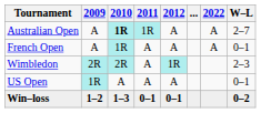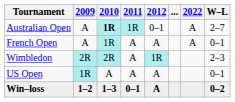 <table class="wikitable" style=text-align:center>
 <tr>
 <th>Tournament</th>
 <th><a href='#'>2009</a></th>
 <th><a href='#'>2010</a></th>
 <th><a href='#'>2011</a></th>
 <th><a href='#'>2012</a></th>
 <th>...</th>
 <th><a href='#'>2022</a></th>
 <th>W–L</th>
 </tr>
 <tr>
 <td align=left><a href='#'>Australian Open</a></td>
 <td>A</td>
 <td bgcolor=afeeee><strong>1R</strong></td>
 <td bgcolor=afeeee>1R</td>
-<td>A</td>
+<td>0–1</td>
 <td></td>
 <td>A</td>
 <td>2–7</td>
 </tr>
 <tr>
 <td align=left><a href='#'>French Open</a></td>
 <td>A</td>
 <td bgcolor=afeeee>1R</td>
 <td>A</td>
 <td>A</td>
 <td></td>
 <td>A</td>
 <td>0–1</td>
 </tr>
 <tr>
 <td align=left><a href='#'>Wimbledon</a></td>
 <td bgcolor=afeeee>2R</td>
 <td bgcolor=afeeee>2R</td>
 <td>A</td>
 <td bgcolor=afeeee>1R</td>
 <td></td>
 <td></td>
 <td>2–3</td>
 </tr>
 <tr>
 <td align=left><a href='#'>US Open</a></td>
 <td bgcolor=afeeee>1R</td>
 <td>A</td>
 <td>A</td>
 <td>A</td>
 <td></td>
 <td></td>
 <td>0–1</td>
 </tr>
 <tr style=background:#efefef;font-weight:bold>
 <td align=left>Win–loss</td>
 <td>1–2</td>
 <td>1–3</td>
 <td>0–1</td>
-<td>0–1</td>
+<td>A</td>
 <td></td>
 <td></td>
 <td>0–2</td>
 </tr>
 </table>
